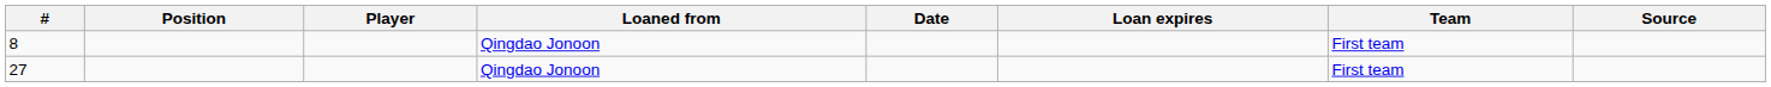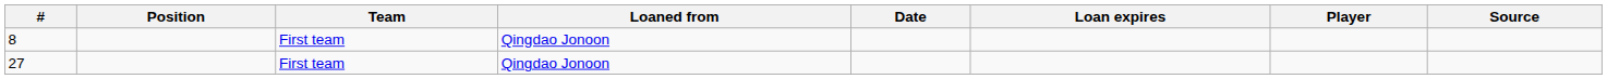 <table width=83% class="wikitable sortable" style="text-align:center; font-size:95%; text-align:left">
 <tr>
 <th><strong>#</strong></th>
 <th><strong>Position </strong></th>
-<th><strong>Player </strong></th>
+<th><strong>Team</strong></th>
 <th><strong>Loaned from</strong></th>
 <th><strong>Date </strong></th>
 <th><strong>Loan expires </strong></th>
-<th><strong>Team</strong></th>
+<th><strong>Player </strong></th>
 <th><strong>Source</strong></th>
 </tr>
 <tr>
 <td>8</td>
 <td></td>
-<td></td>
+<td><a href='#'>First team</a></td>
 <td> <a href='#'>Qingdao Jonoon</a></td>
 <td></td>
 <td></td>
-<td><a href='#'>First team</a></td>
+<td></td>
 <td></td>
 </tr>
 <tr>
 <td>27</td>
 <td></td>
-<td></td>
+<td><a href='#'>First team</a></td>
 <td> <a href='#'>Qingdao Jonoon</a></td>
 <td></td>
 <td></td>
-<td><a href='#'>First team</a></td>
+<td></td>
 <td></td>
 </tr>
 </table>
